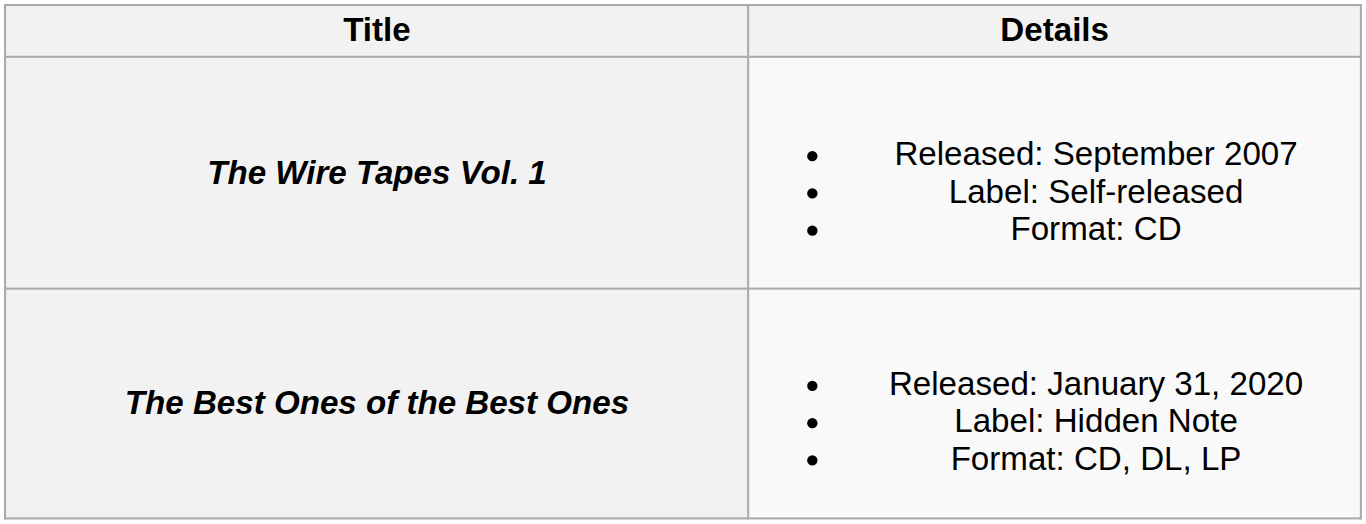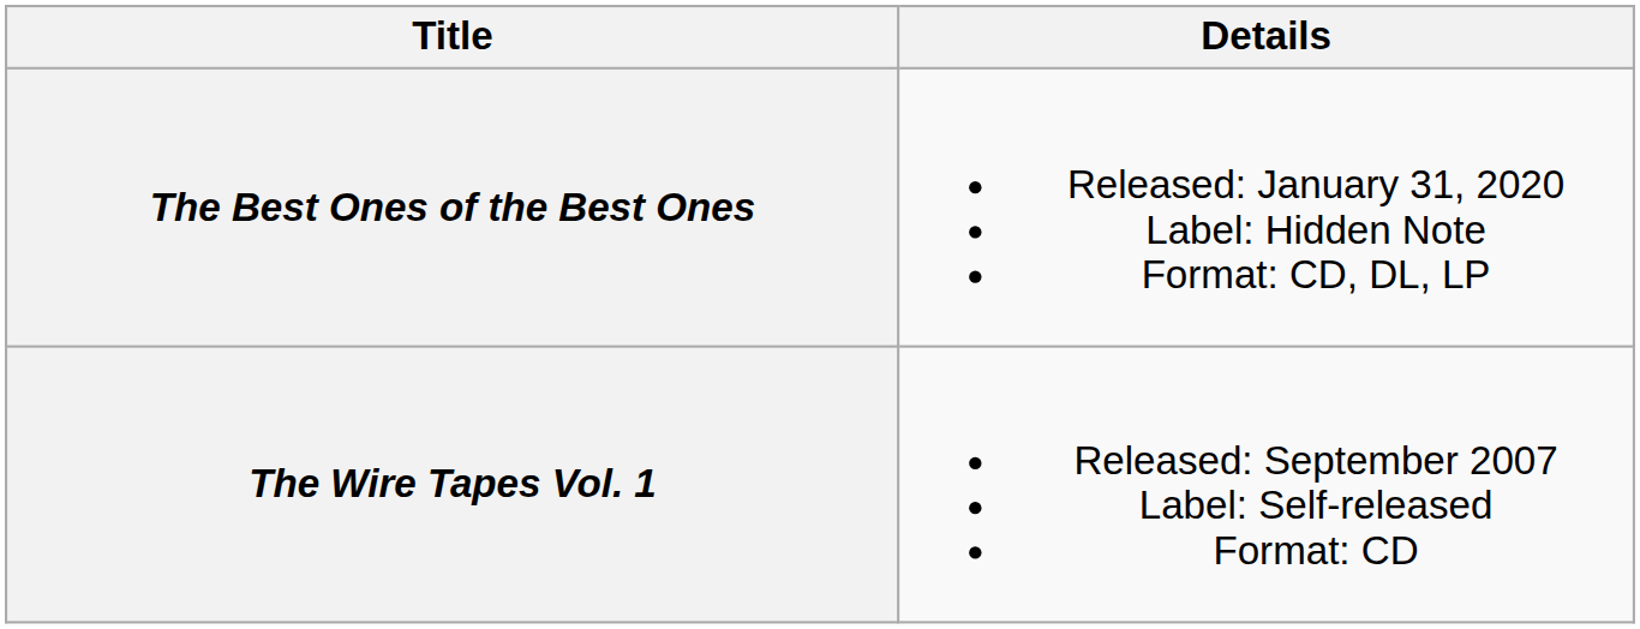 <table class="wikitable plainrowheaders" style="text-align:center;">
 <tr>
 <th style="width:22em;">Title</th>
 <th style="width:18em;">Details</th>
 </tr>
 <tr>
+<th scope="row"><em>The Best Ones of the Best Ones</em></th>
+<td><br><ul><li>Released: January 31, 2020</li><li>Label: Hidden Note</li><li>Format: CD, DL, LP</li></ul></td>
+</tr>
+<tr>
 <th scope="row"><em>The Wire Tapes Vol. 1</em></th>
 <td><br><ul><li>Released: September 2007</li><li>Label: Self-released</li><li>Format: CD</li></ul></td>
 </tr>
-<tr>
-<th scope="row"><em>The Best Ones of the Best Ones</em></th>
-<td><br><ul><li>Released: January 31, 2020</li><li>Label: Hidden Note</li><li>Format: CD, DL, LP</li></ul></td>
-</tr>
 </table>
